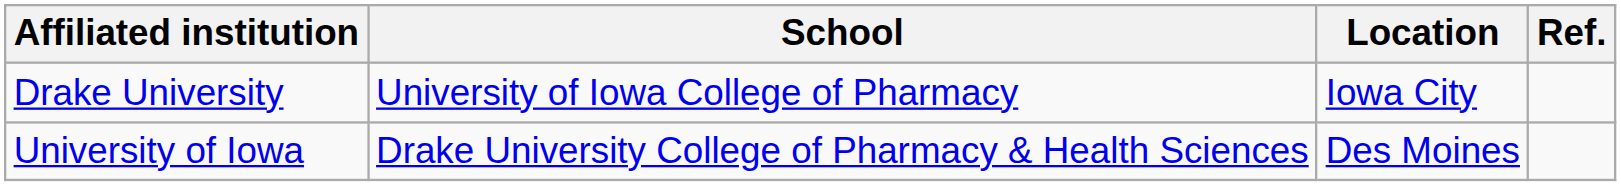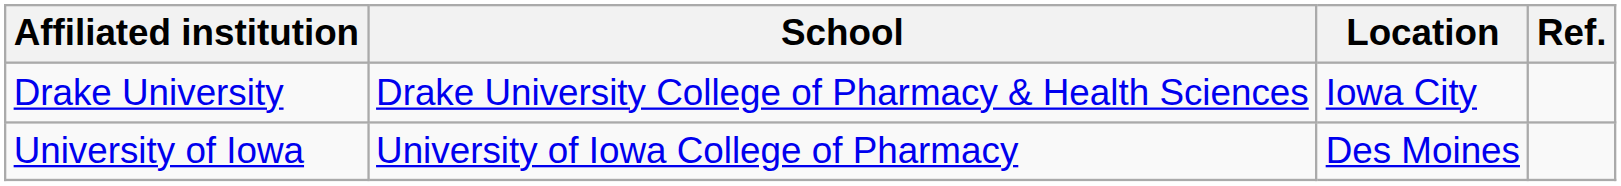 <table class="wikitable sortable">
 <tr>
 <th>Affiliated institution</th>
 <th>School</th>
 <th>Location</th>
 <th>Ref.</th>
 </tr>
 <tr>
 <td><a href='#'>Drake University</a></td>
-<td><a href='#'>University of Iowa College of Pharmacy</a></td>
+<td><a href='#'>Drake University College of Pharmacy & Health Sciences</a></td>
 <td><a href='#'>Iowa City</a></td>
 <td></td>
 </tr>
 <tr>
 <td><a href='#'>University of Iowa</a></td>
-<td><a href='#'>Drake University College of Pharmacy & Health Sciences</a></td>
+<td><a href='#'>University of Iowa College of Pharmacy</a></td>
 <td><a href='#'>Des Moines</a></td>
 <td></td>
 </tr>
 </table>
